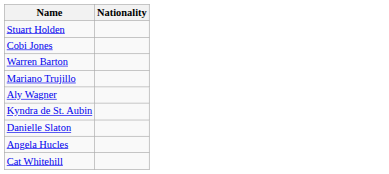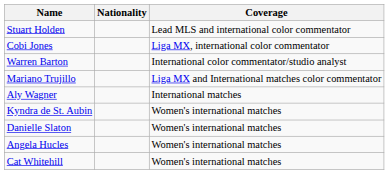 <table class="wikitable">
 <tr>
 <th>Name</th>
 <th>Nationality</th>
+<th>Coverage</th>
 </tr>
 <tr>
 <td><a href='#'>Stuart Holden</a></td>
 <td></td>
+<td>Lead MLS and international color commentator</td>
 </tr>
 <tr>
 <td><a href='#'>Cobi Jones</a></td>
 <td></td>
+<td><a href='#'>Liga MX</a>, international color commentator</td>
 </tr>
 <tr>
 <td><a href='#'>Warren Barton</a></td>
 <td></td>
+<td>International color commentator/studio analyst</td>
 </tr>
 <tr>
 <td><a href='#'>Mariano Trujillo</a></td>
 <td></td>
+<td><a href='#'>Liga MX</a> and International matches color commentator</td>
 </tr>
 <tr>
 <td><a href='#'>Aly Wagner</a></td>
 <td></td>
+<td>International matches</td>
 </tr>
 <tr>
 <td><a href='#'>Kyndra de St. Aubin</a></td>
 <td></td>
+<td>Women's international matches</td>
 </tr>
 <tr>
 <td><a href='#'>Danielle Slaton</a></td>
 <td></td>
+<td>Women's international matches</td>
 </tr>
 <tr>
 <td><a href='#'>Angela Hucles</a></td>
 <td></td>
+<td>Women's international matches</td>
 </tr>
 <tr>
 <td><a href='#'>Cat Whitehill</a></td>
 <td></td>
+<td>Women's international matches</td>
 </tr>
 </table>
